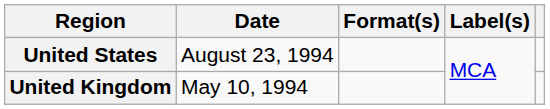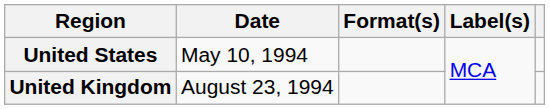 <table class="wikitable plainrowheaders">
 <tr>
 <th scope="col">Region</th>
 <th scope="col">Date</th>
 <th scope="col">Format(s)</th>
 <th scope="col">Label(s)</th>
 <th scope="col"></th>
 </tr>
 <tr>
 <th scope="row">United States</th>
-<td>August 23, 1994</td>
+<td>May 10, 1994</td>
 <td></td>
 <td rowspan="2"><a href='#'>MCA</a></td>
 <td></td>
 </tr>
 <tr>
 <th scope="row">United Kingdom</th>
-<td>May 10, 1994</td>
+<td>August 23, 1994</td>
 <td></td>
 <td></td>
 </tr>
 </table>
